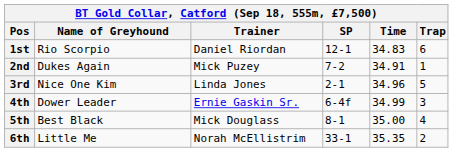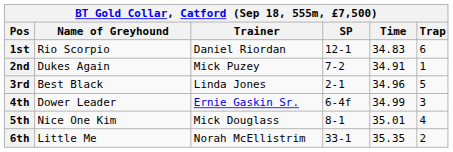 <table class="wikitable">
 <tr>
 <th colspan="6"><a href='#'>BT Gold Collar</a>, <a href='#'>Catford</a> (Sep 18, 555m, £7,500)</th>
 </tr>
 <tr>
 <th width=30>Pos</th>
 <th width=180>Name of Greyhound</th>
 <th width=150>Trainer</th>
 <th width=50>SP</th>
 <th width=50>Time</th>
 <th width=30>Trap</th>
 </tr>
 <tr>
 <th>1st</th>
 <td>Rio Scorpio</td>
 <td>Daniel Riordan</td>
 <td>12-1</td>
 <td>34.83</td>
 <td>6</td>
 </tr>
 <tr>
 <th>2nd</th>
 <td>Dukes Again</td>
 <td>Mick Puzey</td>
 <td>7-2</td>
 <td>34.91</td>
 <td>1</td>
 </tr>
 <tr>
 <th>3rd</th>
-<td>Nice One Kim</td>
+<td>Best Black</td>
 <td>Linda Jones</td>
 <td>2-1</td>
 <td>34.96</td>
 <td>5</td>
 </tr>
 <tr>
 <th>4th</th>
 <td>Dower Leader</td>
 <td><a href='#'>Ernie Gaskin Sr.</a></td>
 <td>6-4f</td>
 <td>34.99</td>
 <td>3</td>
 </tr>
 <tr>
 <th>5th</th>
-<td>Best Black</td>
+<td>Nice One Kim</td>
 <td>Mick Douglass</td>
 <td>8-1</td>
-<td>35.00</td>
+<td>35.01</td>
 <td>4</td>
 </tr>
 <tr>
 <th>6th</th>
 <td>Little Me</td>
 <td>Norah McEllistrim</td>
 <td>33-1</td>
 <td>35.35</td>
 <td>2</td>
 </tr>
 </table>
